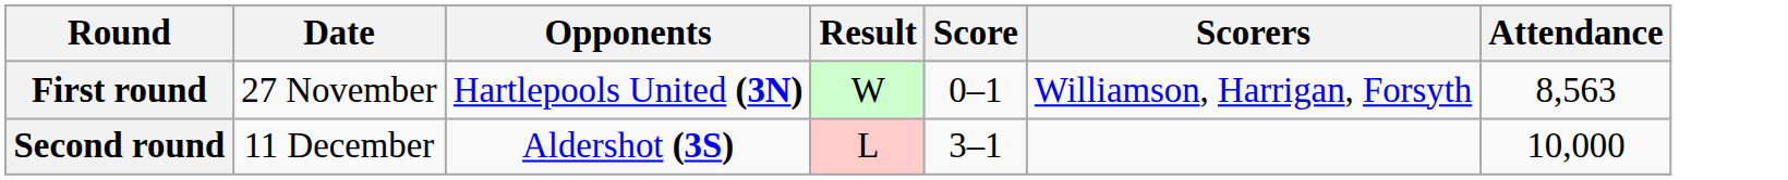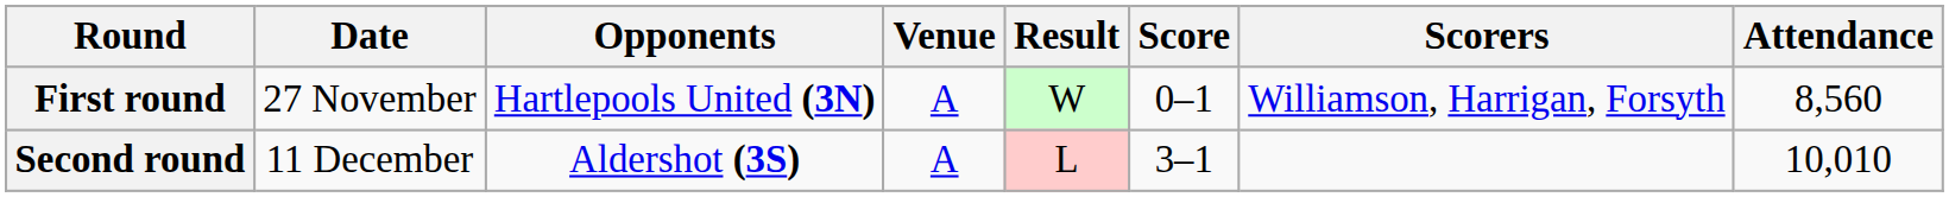 <table class="wikitable" style="text-align:center">
 <tr>
 <th>Round</th>
 <th>Date</th>
 <th>Opponents</th>
+<th>Venue</th>
 <th>Result</th>
 <th>Score</th>
 <th>Scorers</th>
 <th>Attendance</th>
 </tr>
 <tr>
 <th>First round</th>
 <td>27 November</td>
 <td><a href='#'>Hartlepools United</a> <strong>(<a href='#'>3N</a>)</strong></td>
+<td><a href='#'>A</a></td>
 <td style="background-color:#CCFFCC">W</td>
 <td>0–1</td>
 <td align="left"><a href='#'>Williamson</a>, <a href='#'>Harrigan</a>, <a href='#'>Forsyth</a></td>
-<td>8,563</td>
+<td>8,560</td>
 </tr>
 <tr>
 <th>Second round</th>
 <td>11 December</td>
 <td><a href='#'>Aldershot</a> <strong>(<a href='#'>3S</a>)</strong></td>
+<td><a href='#'>A</a></td>
 <td style="background-color:#FFCCCC">L</td>
 <td>3–1</td>
 <td align="left"></td>
-<td>10,000</td>
+<td>10,010</td>
 </tr>
 </table>
